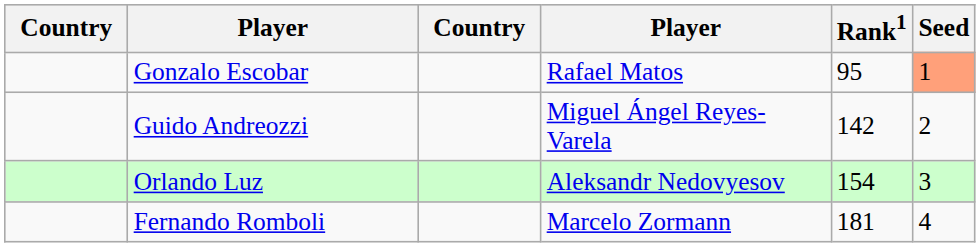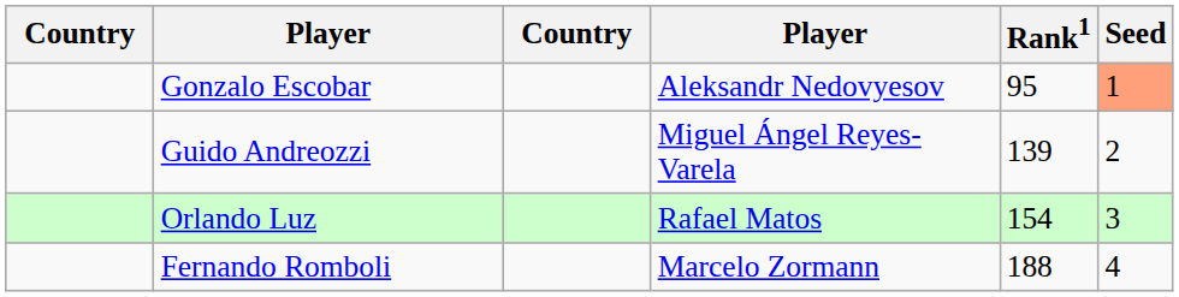 <table class="sortable wikitable">
 <tr>
 <th width="70">Country</th>
 <th width="175">Player</th>
 <th width="70">Country</th>
 <th width="175">Player</th>
 <th>Rank<sup>1</sup></th>
 <th>Seed</th>
 </tr>
 <tr>
 <td></td>
 <td><a href='#'>Gonzalo Escobar</a></td>
 <td></td>
-<td><a href='#'>Rafael Matos</a></td>
+<td><a href='#'>Aleksandr Nedovyesov</a></td>
 <td>95</td>
 <td style="background: lightsalmon;">1</td>
 </tr>
 <tr>
 <td></td>
 <td><a href='#'>Guido Andreozzi</a></td>
 <td></td>
 <td><a href='#'>Miguel Ángel Reyes-Varela</a></td>
-<td>142</td>
+<td>139</td>
 <td>2</td>
 </tr>
 <tr bgcolor=#cfc>
 <td></td>
 <td><a href='#'>Orlando Luz</a></td>
 <td></td>
-<td><a href='#'>Aleksandr Nedovyesov</a></td>
+<td><a href='#'>Rafael Matos</a></td>
 <td>154</td>
 <td>3</td>
 </tr>
 <tr>
 <td></td>
 <td><a href='#'>Fernando Romboli</a></td>
 <td></td>
 <td><a href='#'>Marcelo Zormann</a></td>
-<td>181</td>
+<td>188</td>
 <td>4</td>
 </tr>
 </table>
